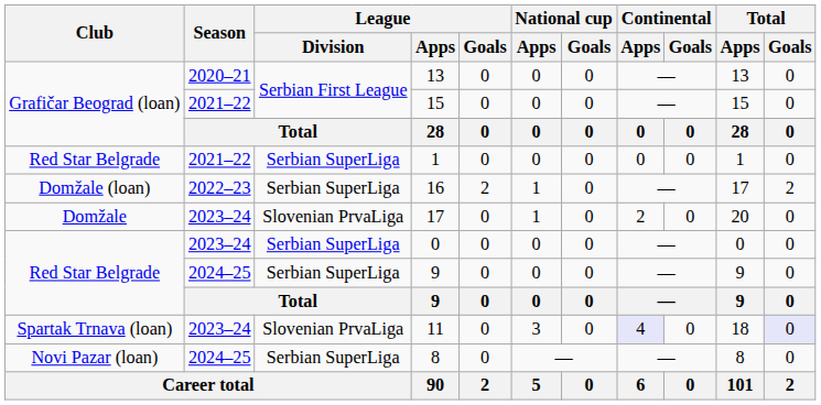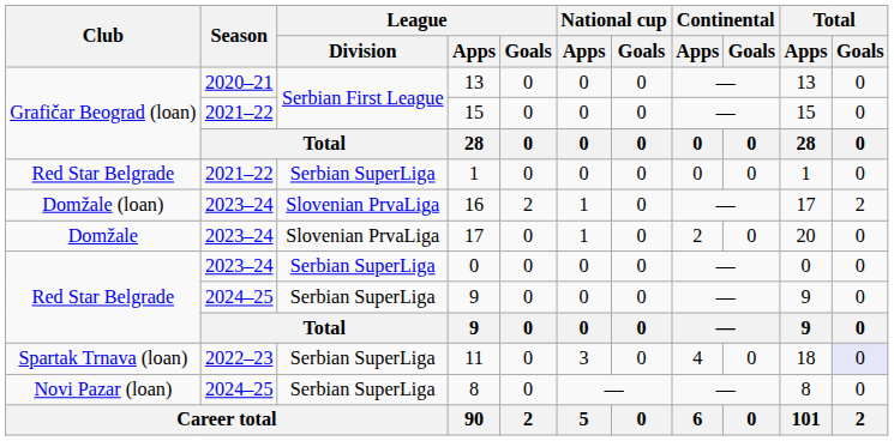 <table class="wikitable" style="text-align: center">
 <tr>
 <th rowspan="2">Club</th>
 <th rowspan="2">Season</th>
 <th colspan="3">League</th>
 <th colspan="2">National cup</th>
 <th colspan="2">Continental</th>
 <th colspan="2">Total</th>
 </tr>
 <tr>
 <th>Division</th>
 <th>Apps</th>
 <th>Goals</th>
 <th>Apps</th>
 <th>Goals</th>
 <th>Apps</th>
 <th>Goals</th>
 <th>Apps</th>
 <th>Goals</th>
 </tr>
 <tr>
 <td rowspan=3><a href='#'>Grafičar Beograd</a> (loan)</td>
 <td><a href='#'>2020–21</a></td>
 <td rowspan=2><a href='#'>Serbian First League</a></td>
 <td>13</td>
 <td>0</td>
 <td>0</td>
 <td>0</td>
 <td colspan="2">—</td>
 <td>13</td>
 <td>0</td>
 </tr>
 <tr>
 <td><a href='#'>2021–22</a></td>
 <td>15</td>
 <td>0</td>
 <td>0</td>
 <td>0</td>
 <td colspan="2">—</td>
 <td>15</td>
 <td>0</td>
 </tr>
 <tr>
 <th colspan="2">Total</th>
 <th>28</th>
 <th>0</th>
 <th>0</th>
 <th>0</th>
 <th>0</th>
 <th>0</th>
 <th>28</th>
 <th>0</th>
 </tr>
 <tr>
 <td><a href='#'>Red Star Belgrade</a></td>
 <td><a href='#'>2021–22</a></td>
 <td><a href='#'>Serbian SuperLiga</a></td>
 <td>1</td>
 <td>0</td>
 <td>0</td>
 <td>0</td>
 <td>0</td>
 <td>0</td>
 <td>1</td>
 <td>0</td>
 </tr>
 <tr>
 <td><a href='#'>Domžale</a> (loan)</td>
-<td><a href='#'>2022–23</a></td>
-<td>Serbian SuperLiga</td>
+<td><a href='#'>2023–24</a></td>
+<td><a href='#'>Slovenian PrvaLiga</a></td>
 <td>16</td>
 <td>2</td>
 <td>1</td>
 <td>0</td>
 <td colspan="2">—</td>
 <td>17</td>
 <td>2</td>
 </tr>
 <tr>
 <td><a href='#'>Domžale</a></td>
 <td><a href='#'>2023–24</a></td>
 <td>Slovenian PrvaLiga</td>
 <td>17</td>
 <td>0</td>
 <td>1</td>
 <td>0</td>
 <td>2</td>
 <td>0</td>
 <td>20</td>
 <td>0</td>
 </tr>
 <tr>
 <td rowspan="3"><a href='#'>Red Star Belgrade</a></td>
 <td><a href='#'>2023–24</a></td>
 <td><a href='#'>Serbian SuperLiga</a></td>
 <td>0</td>
 <td>0</td>
 <td>0</td>
 <td>0</td>
 <td colspan="2">—</td>
 <td>0</td>
 <td>0</td>
 </tr>
 <tr>
 <td><a href='#'>2024–25</a></td>
 <td>Serbian SuperLiga</td>
 <td>9</td>
 <td>0</td>
 <td>0</td>
 <td>0</td>
 <td colspan="2">—</td>
 <td>9</td>
 <td>0</td>
 </tr>
 <tr>
 <th colspan="2">Total</th>
 <th>9</th>
 <th>0</th>
 <th>0</th>
 <th>0</th>
 <th colspan="2">—</th>
 <th>9</th>
 <th>0</th>
 </tr>
 <tr>
 <td><a href='#'>Spartak Trnava</a> (loan)</td>
-<td><a href='#'>2023–24</a></td>
-<td>Slovenian PrvaLiga</td>
+<td><a href='#'>2022–23</a></td>
+<td>Serbian SuperLiga</td>
 <td>11</td>
 <td>0</td>
 <td>3</td>
 <td>0</td>
-<td style="background: lavender;">4</td>
+<td>4</td>
 <td>0</td>
 <td>18</td>
 <td style="background: lavender;">0</td>
 </tr>
 <tr>
 <td><a href='#'>Novi Pazar</a> (loan)</td>
 <td><a href='#'>2024–25</a></td>
 <td>Serbian SuperLiga</td>
 <td>8</td>
 <td>0</td>
 <td colspan="2">—</td>
 <td colspan="2">—</td>
 <td>8</td>
 <td>0</td>
 </tr>
 <tr>
 <th colspan="3">Career total</th>
 <th>90</th>
 <th>2</th>
 <th>5</th>
 <th>0</th>
 <th>6</th>
 <th>0</th>
 <th>101</th>
 <th>2</th>
 </tr>
 </table>
